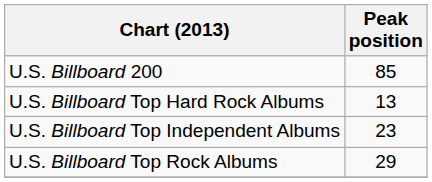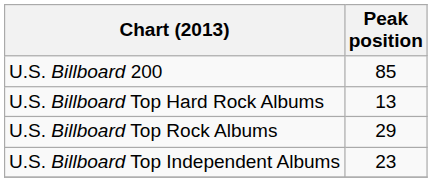 <table class="wikitable">
 <tr>
 <th>Chart (2013)</th>
 <th>Peak<br>position</th>
 </tr>
 <tr>
 <td>U.S. <em>Billboard</em> 200</td>
 <td align="center">85</td>
 </tr>
 <tr>
 <td>U.S. <em>Billboard</em> Top Hard Rock Albums</td>
 <td align="center">13</td>
 </tr>
 <tr>
+<td>U.S. <em>Billboard</em> Top Rock Albums</td>
+<td align="center">29</td>
+</tr>
+<tr>
 <td>U.S. <em>Billboard</em> Top Independent Albums</td>
 <td align="center">23</td>
 </tr>
 <tr>
-<td>U.S. <em>Billboard</em> Top Rock Albums</td>
-<td align="center">29</td>
-</tr>
-<tr>
 </tr>
 </table>
